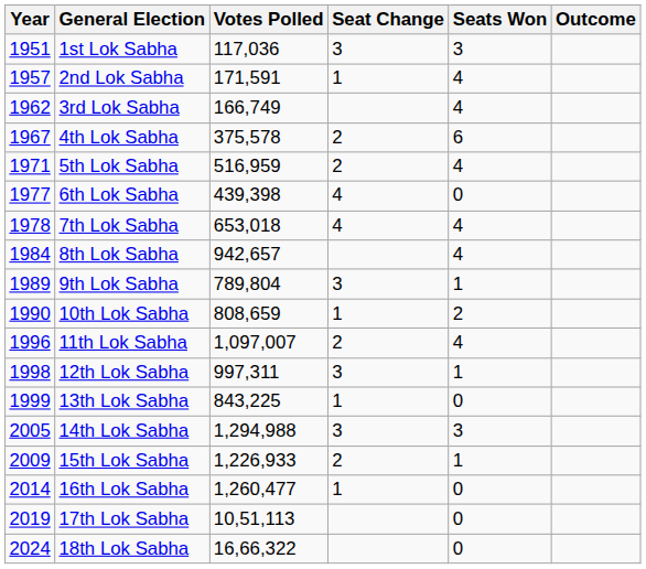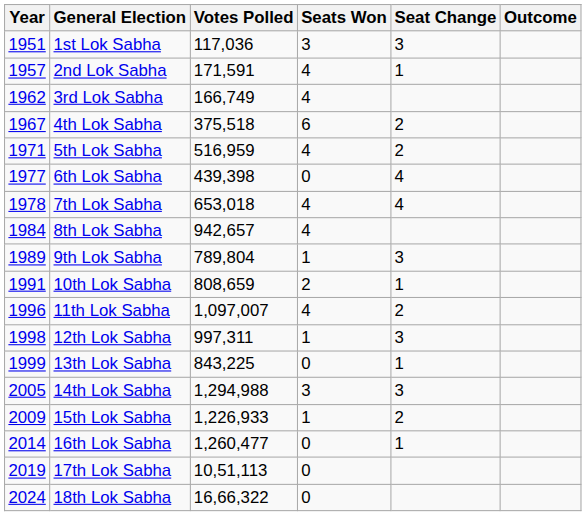 <table class="wikitable">
 <tr>
 <th>Year</th>
 <th>General Election</th>
 <th>Votes Polled</th>
+<th>Seats Won</th>
 <th>Seat Change</th>
-<th>Seats Won</th>
 <th>Outcome</th>
 </tr>
 <tr>
 <td><a href='#'>1951</a></td>
 <td><a href='#'>1st Lok Sabha</a></td>
 <td>117,036</td>
+<td>3</td>
 <td> 3</td>
-<td>3</td>
 <td></td>
 </tr>
 <tr>
 <td><a href='#'>1957</a></td>
 <td><a href='#'>2nd Lok Sabha</a></td>
 <td>171,591</td>
+<td>4</td>
 <td> 1</td>
-<td>4</td>
 <td></td>
 </tr>
 <tr>
 <td><a href='#'>1962</a></td>
 <td><a href='#'>3rd Lok Sabha</a></td>
 <td>166,749</td>
+<td>4</td>
 <td></td>
-<td>4</td>
 <td></td>
 </tr>
 <tr>
 <td><a href='#'>1967</a></td>
 <td><a href='#'>4th Lok Sabha</a></td>
-<td>375,578</td>
+<td>375,518</td>
+<td>6</td>
 <td> 2</td>
-<td>6</td>
 <td></td>
 </tr>
 <tr>
 <td><a href='#'>1971</a></td>
 <td><a href='#'>5th Lok Sabha</a></td>
 <td>516,959</td>
+<td>4</td>
 <td>2</td>
-<td>4</td>
 <td></td>
 </tr>
 <tr>
 <td><a href='#'>1977</a></td>
 <td><a href='#'>6th Lok Sabha</a></td>
 <td>439,398</td>
+<td>0</td>
 <td>4</td>
-<td>0</td>
 <td></td>
 </tr>
 <tr>
 <td><a href='#'>1978</a></td>
 <td><a href='#'>7th Lok Sabha</a></td>
 <td>653,018</td>
+<td>4</td>
 <td> 4</td>
-<td>4</td>
 <td></td>
 </tr>
 <tr>
 <td><a href='#'>1984</a></td>
 <td><a href='#'>8th Lok Sabha</a></td>
 <td>942,657</td>
+<td>4</td>
 <td></td>
-<td>4</td>
 <td></td>
 </tr>
 <tr>
 <td><a href='#'>1989</a></td>
 <td><a href='#'>9th Lok Sabha</a></td>
 <td>789,804</td>
+<td>1</td>
 <td>3</td>
-<td>1</td>
 <td></td>
 </tr>
 <tr>
-<td><a href='#'>1990</a></td>
+<td><a href='#'>1991</a></td>
 <td><a href='#'>10th Lok Sabha</a></td>
 <td>808,659</td>
+<td>2</td>
 <td> 1</td>
-<td>2</td>
 <td></td>
 </tr>
 <tr>
 <td><a href='#'>1996</a></td>
 <td><a href='#'>11th Lok Sabha</a></td>
 <td>1,097,007</td>
+<td>4</td>
 <td> 2</td>
-<td>4</td>
 <td></td>
 </tr>
 <tr>
 <td><a href='#'>1998</a></td>
 <td><a href='#'>12th Lok Sabha</a></td>
 <td>997,311</td>
+<td>1</td>
 <td>3</td>
-<td>1</td>
 <td></td>
 </tr>
 <tr>
 <td><a href='#'>1999</a></td>
 <td><a href='#'>13th Lok Sabha</a></td>
 <td>843,225</td>
+<td>0</td>
 <td>1</td>
-<td>0</td>
 <td></td>
 </tr>
 <tr>
 <td><a href='#'>2005</a></td>
 <td><a href='#'>14th Lok Sabha</a></td>
 <td>1,294,988</td>
 <td>3</td>
 <td>3</td>
 <td></td>
 </tr>
 <tr>
 <td><a href='#'>2009</a></td>
 <td><a href='#'>15th Lok Sabha</a></td>
 <td>1,226,933</td>
+<td>1</td>
 <td>2</td>
-<td>1</td>
 <td></td>
 </tr>
 <tr>
 <td><a href='#'>2014</a></td>
 <td><a href='#'>16th Lok Sabha</a></td>
 <td>1,260,477</td>
+<td>0</td>
 <td>1</td>
-<td>0</td>
 <td></td>
 </tr>
 <tr>
 <td><a href='#'>2019</a></td>
 <td><a href='#'>17th Lok Sabha</a></td>
 <td>10,51,113</td>
+<td>0</td>
 <td></td>
-<td>0</td>
 <td></td>
 </tr>
 <tr>
 <td><a href='#'>2024</a></td>
 <td><a href='#'>18th Lok Sabha</a></td>
 <td>16,66,322</td>
+<td>0</td>
 <td></td>
-<td>0</td>
 <td></td>
 </tr>
 </table>
